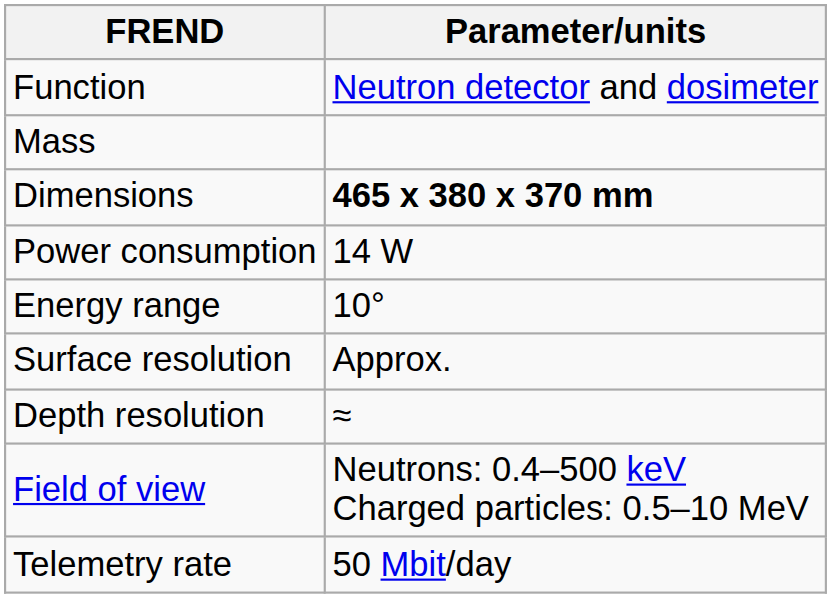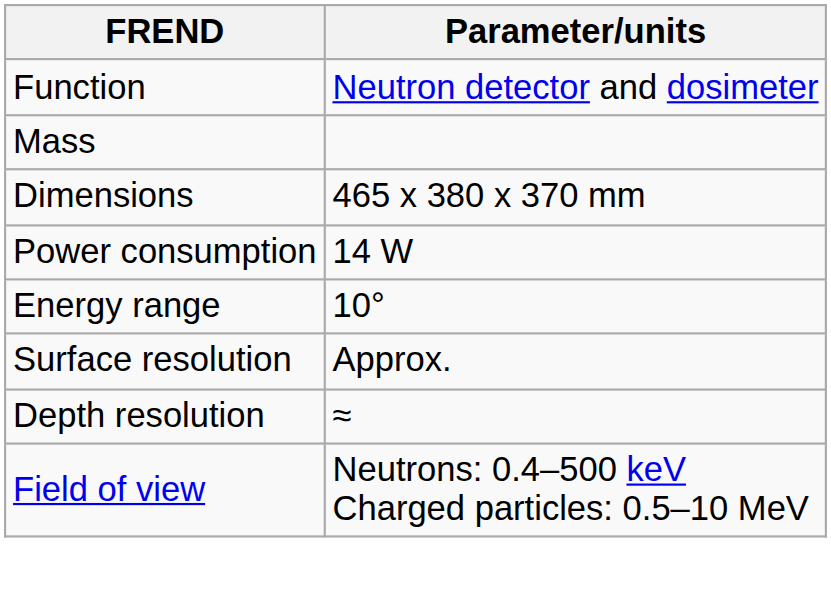 <table class="wikitable floatright">
 <tr>
 <th>FREND</th>
 <th>Parameter/units</th>
 </tr>
 <tr>
 <td>Function</td>
 <td><a href='#'>Neutron detector</a> and <a href='#'>dosimeter</a></td>
 </tr>
 <tr>
 <td>Mass</td>
 <td></td>
 </tr>
 <tr>
 <td>Dimensions</td>
-<td><strong>465 x 380 x 370 mm</strong></td>
+<td>465 x 380 x 370 mm</td>
 </tr>
 <tr>
 <td>Power consumption</td>
 <td>14 W</td>
 </tr>
 <tr>
 <td>Energy range</td>
 <td>10°</td>
 </tr>
 <tr>
 <td>Surface resolution</td>
 <td>Approx. </td>
 </tr>
 <tr>
 <td>Depth resolution</td>
 <td>≈ </td>
 </tr>
 <tr>
 <td><a href='#'>Field of view</a></td>
 <td>Neutrons: 0.4–500 <a href='#'>keV</a><br>Charged particles: 0.5–10 MeV</td>
 </tr>
-<tr>
-<td>Telemetry rate</td>
-<td>50 <a href='#'>Mbit</a>/day</td>
-</tr>
 </table>
